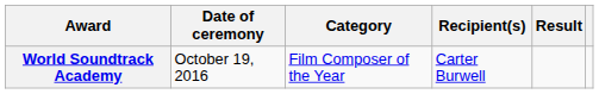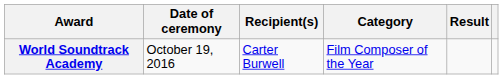 <table class="wikitable plainrowheaders sortable" style="width:99%;">
 <tr>
 <th scope="col">Award</th>
 <th scope="col">Date of ceremony</th>
+<th scope="col">Recipient(s)</th>
 <th scope="col">Category</th>
-<th scope="col">Recipient(s)</th>
 <th scope="col">Result</th>
 <th scope="col" class="unsortable"></th>
 </tr>
 <tr>
 <th scope="row"><a href='#'>World Soundtrack Academy</a></th>
 <td>October 19, 2016</td>
+<td><a href='#'>Carter Burwell</a></td>
 <td><a href='#'>Film Composer of the Year</a></td>
-<td><a href='#'>Carter Burwell</a></td>
 <td></td>
 <td style="text-align:center;"></td>
 </tr>
 </table>
